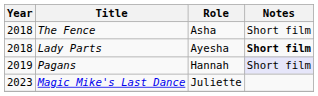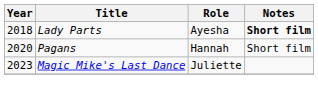 <table class="wikitable sortable">
 <tr>
 <th>Year</th>
 <th>Title</th>
 <th>Role</th>
 <th class="unsortable">Notes</th>
 </tr>
 <tr>
 <td>2018</td>
-<td><em>The Fence</em></td>
-<td>Asha</td>
-<td>Short film</td>
-</tr>
-<tr>
-<td>2018</td>
 <td><em>Lady Parts</em></td>
 <td>Ayesha</td>
 <td><strong>Short film</strong></td>
 </tr>
 <tr>
-<td>2019</td>
+<td>2020</td>
 <td><em>Pagans</em></td>
 <td>Hannah</td>
-<td style="background: lavender;">Short film</td>
+<td>Short film</td>
 </tr>
 <tr>
 <td>2023</td>
 <td><em><a href='#'>Magic Mike's Last Dance</a></em></td>
 <td>Juliette</td>
 <td></td>
 </tr>
 <tr>
 </tr>
 </table>
